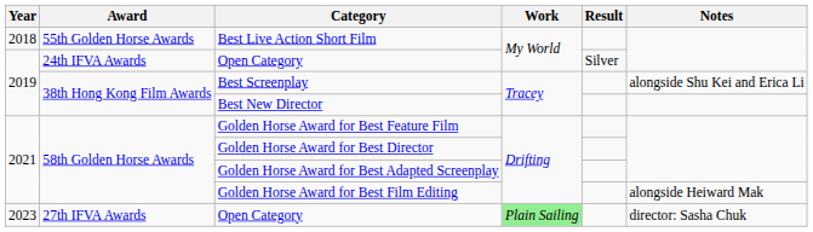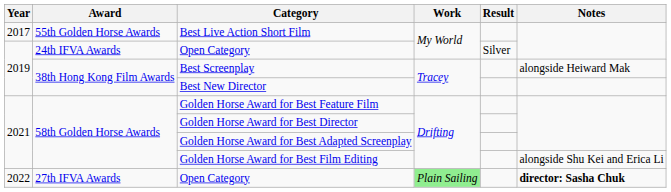 <table class="wikitable">
 <tr>
 <th>Year</th>
 <th>Award</th>
 <th>Category</th>
 <th>Work</th>
 <th>Result</th>
 <th>Notes</th>
 </tr>
 <tr>
-<td>2018</td>
+<td>2017</td>
 <td><a href='#'>55th Golden Horse Awards</a></td>
 <td><a href='#'>Best Live Action Short Film</a></td>
 <td rowspan="2"><em>My World</em></td>
 <td></td>
 </tr>
 <tr>
 <td rowspan="3">2019</td>
 <td><a href='#'>24th IFVA Awards</a></td>
 <td><a href='#'>Open Category</a></td>
 <td>Silver</td>
 </tr>
 <tr>
 <td rowspan="2"><a href='#'>38th Hong Kong Film Awards</a></td>
 <td><a href='#'>Best Screenplay</a></td>
 <td rowspan="2"><a href='#'><em>Tracey</em></a></td>
 <td></td>
-<td>alongside Shu Kei and Erica Li</td>
+<td>alongside Heiward Mak</td>
 </tr>
 <tr>
 <td><a href='#'>Best New Director</a></td>
 <td></td>
 <td></td>
 </tr>
 <tr>
 <td rowspan="4">2021</td>
 <td rowspan="4"><a href='#'>58th Golden Horse Awards</a></td>
 <td><a href='#'>Golden Horse Award for Best Feature Film</a></td>
 <td rowspan="4"><a href='#'><em>Drifting</em></a></td>
 <td></td>
 </tr>
 <tr>
 <td><a href='#'>Golden Horse Award for Best Director</a></td>
 <td></td>
 </tr>
 <tr>
 <td><a href='#'>Golden Horse Award for Best Adapted Screenplay</a></td>
 <td></td>
 </tr>
 <tr>
 <td><a href='#'>Golden Horse Award for Best Film Editing</a></td>
 <td></td>
-<td>alongside Heiward Mak</td>
+<td>alongside Shu Kei and Erica Li</td>
 </tr>
 <tr>
-<td>2023</td>
+<td>2022</td>
 <td><a href='#'>27th IFVA Awards</a></td>
 <td><a href='#'>Open Category</a></td>
 <td style="background: lightgreen;"><em>Plain Sailing</em></td>
 <td></td>
-<td>director: Sasha Chuk</td>
+<td><strong>director: Sasha Chuk</strong></td>
 </tr>
 </table>
